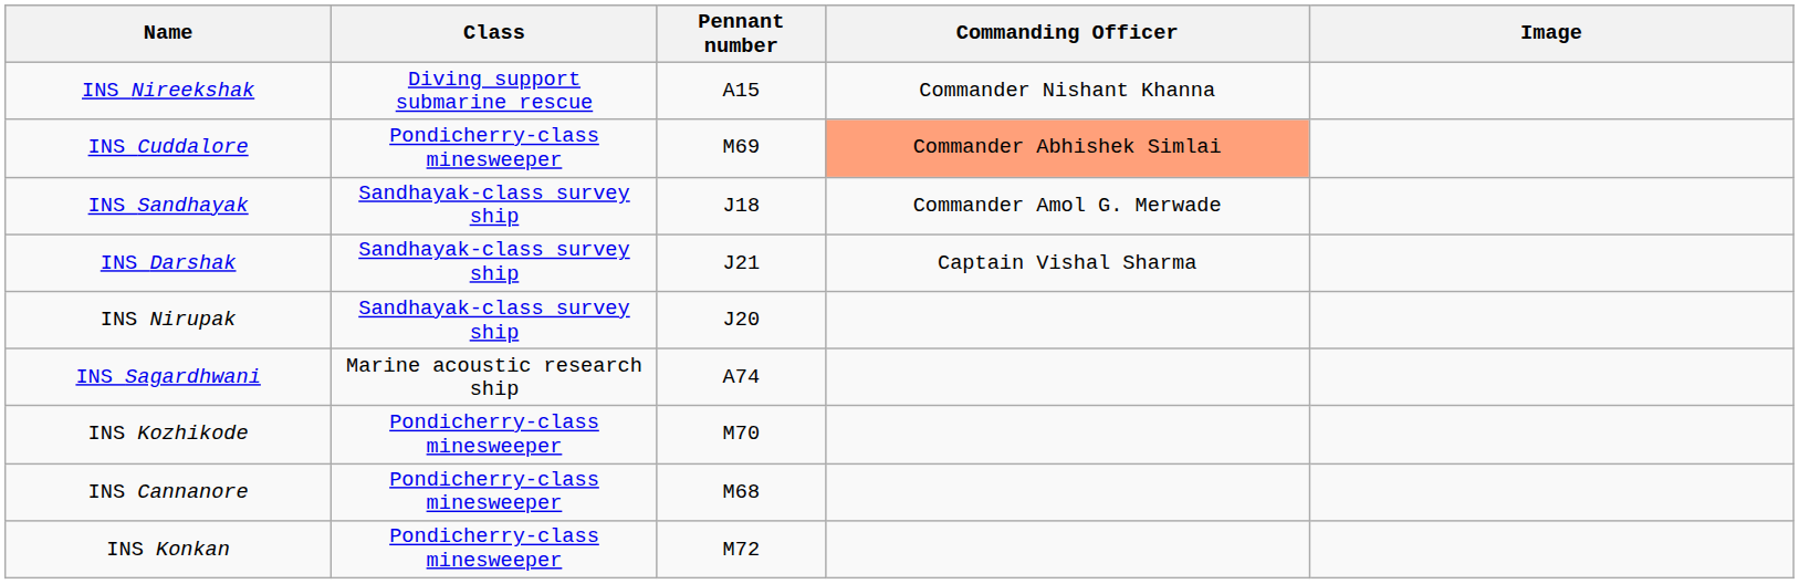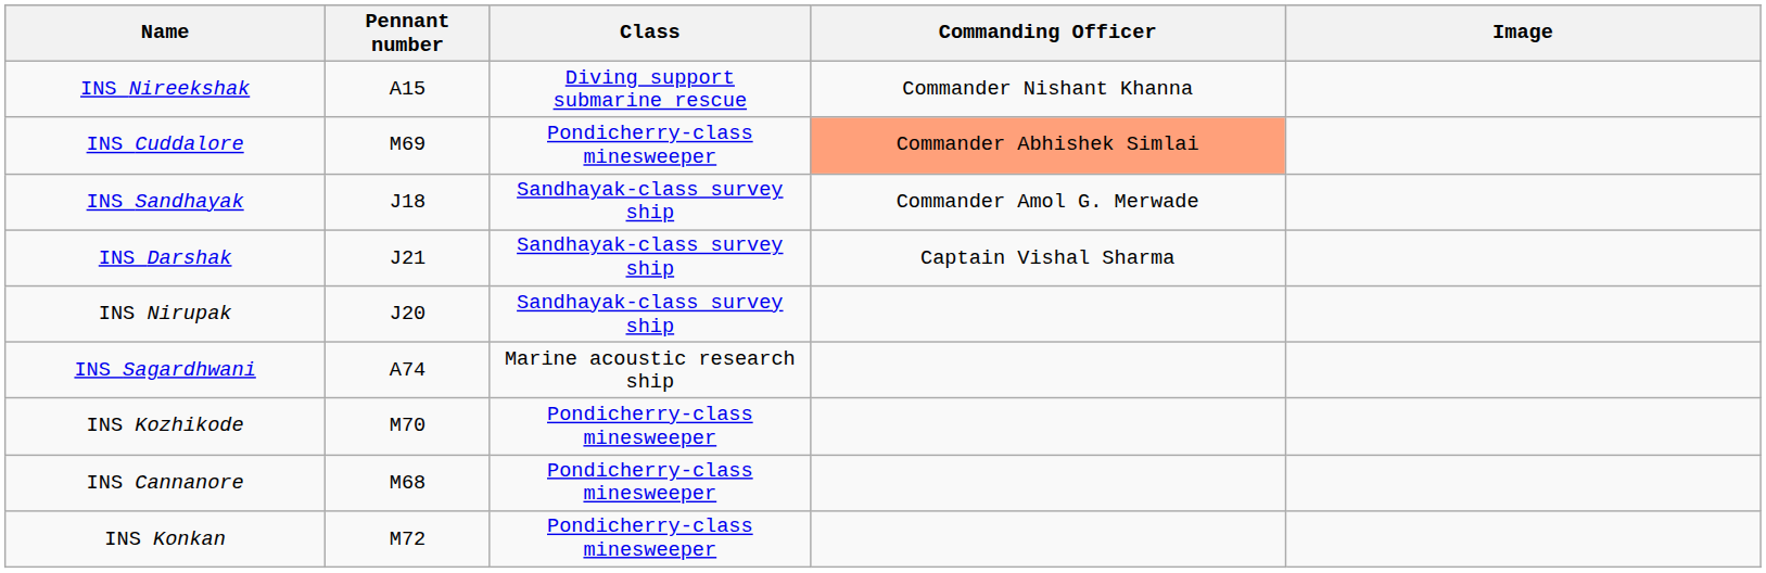 <table class="wikitable" style="text-align:center">
 <tr style="background:#cccccc">
 <th scope="col" style="width: 200px;">Name</th>
+<th scope="col" style="width: 100px;">Pennant number</th>
 <th scope="col" style="width: 200px;">Class</th>
-<th scope="col" style="width: 100px;">Pennant number</th>
 <th scope="col" style="width: 300px;">Commanding Officer</th>
 <th scope="col" style="width: 300px;">Image</th>
 </tr>
 <tr>
 <td><a href='#'>INS <em>Nireekshak</em></a></td>
+<td>A15</td>
 <td><a href='#'>Diving support</a><br><a href='#'>submarine rescue</a></td>
-<td>A15</td>
 <td>Commander Nishant Khanna</td>
 <td></td>
 </tr>
 <tr>
 <td><a href='#'>INS <em>Cuddalore</em></a></td>
+<td>M69</td>
 <td><a href='#'>Pondicherry-class minesweeper</a></td>
-<td>M69</td>
 <td style="background: lightsalmon;">Commander Abhishek Simlai</td>
 <td></td>
 </tr>
 <tr>
 <td><a href='#'>INS <em>Sandhayak</em></a></td>
+<td>J18</td>
 <td><a href='#'>Sandhayak-class survey ship</a></td>
-<td>J18</td>
 <td>Commander Amol G. Merwade</td>
 <td></td>
 </tr>
 <tr>
 <td><a href='#'>INS <em>Darshak</em></a></td>
+<td>J21</td>
 <td><a href='#'>Sandhayak-class survey ship</a></td>
-<td>J21</td>
 <td>Captain Vishal Sharma</td>
 <td></td>
 </tr>
 <tr>
 <td>INS <em>Nirupak</em></td>
+<td>J20</td>
 <td><a href='#'>Sandhayak-class survey ship</a></td>
-<td>J20</td>
 <td></td>
 <td></td>
 </tr>
 <tr>
 <td><a href='#'>INS <em>Sagardhwani</em></a></td>
+<td>A74</td>
 <td>Marine acoustic research ship</td>
-<td>A74</td>
 <td></td>
 <td></td>
 </tr>
 <tr>
 <td>INS <em>Kozhikode</em></td>
+<td>M70</td>
 <td><a href='#'>Pondicherry-class minesweeper</a></td>
-<td>M70</td>
 <td></td>
 <td></td>
 </tr>
 <tr>
 <td>INS <em>Cannanore</em></td>
+<td>M68</td>
 <td><a href='#'>Pondicherry-class minesweeper</a></td>
-<td>M68</td>
 <td></td>
 <td></td>
 </tr>
 <tr>
 <td>INS <em>Konkan</em></td>
+<td>M72</td>
 <td><a href='#'>Pondicherry-class minesweeper</a></td>
-<td>M72</td>
 <td></td>
 <td></td>
 </tr>
 </table>
